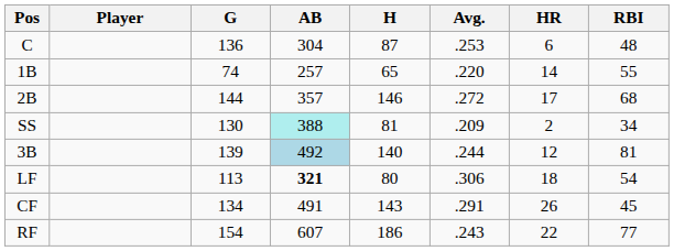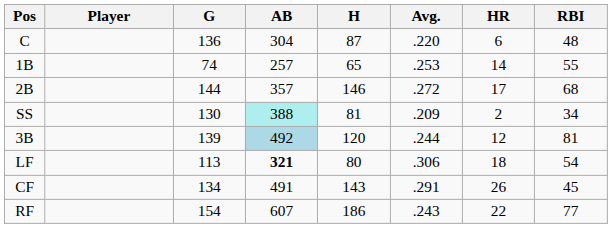 <table class="wikitable sortable">
 <tr>
 <th bgcolor="#DDDDFF" width="5%">Pos</th>
 <th bgcolor="#DDDDFF" width="16%">Player</th>
 <th bgcolor="#DDDDFF" width="9%">G</th>
 <th bgcolor="#DDDDFF" width="9%">AB</th>
 <th bgcolor="#DDDDFF" width="9%">H</th>
 <th bgcolor="#DDDDFF" width="9%">Avg.</th>
 <th bgcolor="#DDDDFF" width="9%">HR</th>
 <th bgcolor="#DDDDFF" width="9%">RBI</th>
 </tr>
 <tr align="center">
 <td>C</td>
 <td></td>
 <td>136</td>
 <td>304</td>
 <td>87</td>
-<td>.253</td>
+<td>.220</td>
 <td>6</td>
 <td>48</td>
 </tr>
 <tr align="center">
 <td>1B</td>
 <td></td>
 <td>74</td>
 <td>257</td>
 <td>65</td>
-<td>.220</td>
+<td>.253</td>
 <td>14</td>
 <td>55</td>
 </tr>
 <tr align="center">
 <td>2B</td>
 <td></td>
 <td>144</td>
 <td>357</td>
 <td>146</td>
 <td>.272</td>
 <td>17</td>
 <td>68</td>
 </tr>
 <tr align="center">
 <td>SS</td>
 <td></td>
 <td>130</td>
 <td style="background: paleturquoise;">388</td>
 <td>81</td>
 <td>.209</td>
 <td>2</td>
 <td>34</td>
 </tr>
 <tr align="center">
 <td>3B</td>
 <td></td>
 <td>139</td>
 <td style="background: lightblue;">492</td>
-<td>140</td>
+<td>120</td>
 <td>.244</td>
 <td>12</td>
 <td>81</td>
 </tr>
 <tr align="center">
 <td>LF</td>
 <td></td>
 <td>113</td>
 <td><strong>321</strong></td>
 <td>80</td>
 <td>.306</td>
 <td>18</td>
 <td>54</td>
 </tr>
 <tr align="center">
 <td>CF</td>
 <td></td>
 <td>134</td>
 <td>491</td>
 <td>143</td>
 <td>.291</td>
 <td>26</td>
 <td>45</td>
 </tr>
 <tr align="center">
 <td>RF</td>
 <td></td>
 <td>154</td>
 <td>607</td>
 <td>186</td>
 <td>.243</td>
 <td>22</td>
 <td>77</td>
 </tr>
 </table>
